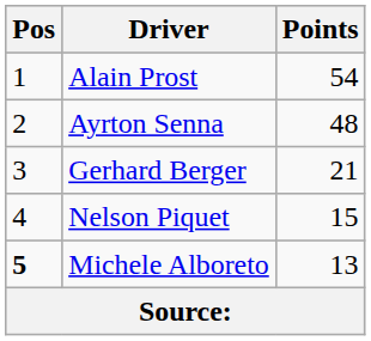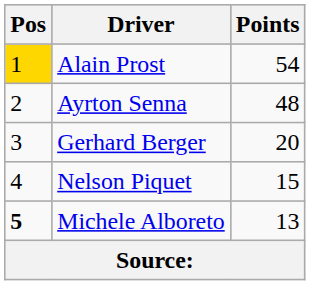 <table class="wikitable" style="font-size: 95%;">
 <tr>
 <th>Pos</th>
 <th>Driver</th>
 <th>Points</th>
 </tr>
 <tr>
-<td>1</td>
+<td style="background: gold;">1</td>
 <td> <a href='#'>Alain Prost</a></td>
 <td align=right>54</td>
 </tr>
 <tr>
 <td>2</td>
 <td> <a href='#'>Ayrton Senna</a></td>
 <td align=right>48</td>
 </tr>
 <tr>
 <td>3</td>
 <td> <a href='#'>Gerhard Berger</a></td>
-<td align=right>21</td>
+<td align=right>20</td>
 </tr>
 <tr>
 <td>4</td>
 <td> <a href='#'>Nelson Piquet</a></td>
 <td align=right>15</td>
 </tr>
 <tr>
 <td><strong>5</strong></td>
 <td> <a href='#'>Michele Alboreto</a></td>
 <td align=right>13</td>
 </tr>
 <tr>
 <th colspan=4>Source: </th>
 </tr>
 </table>
